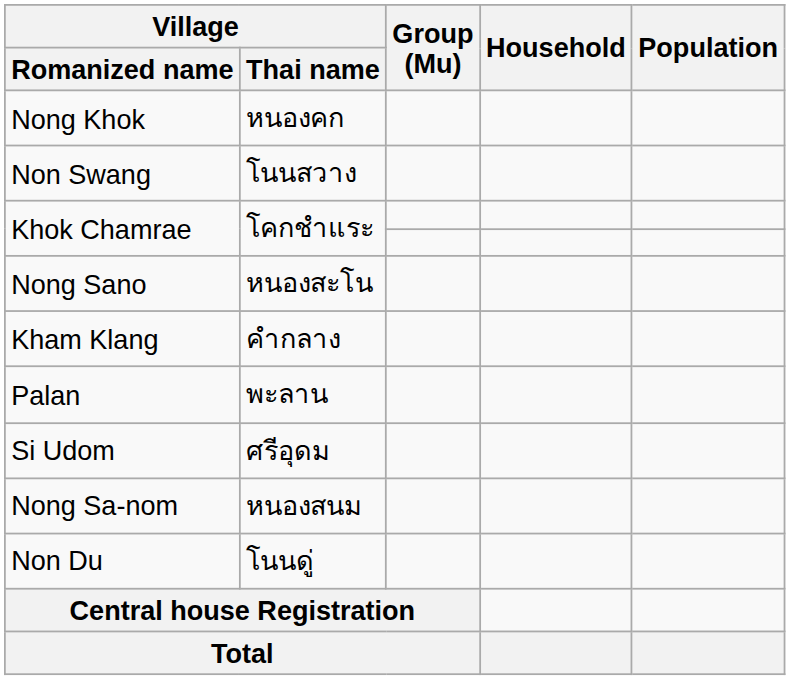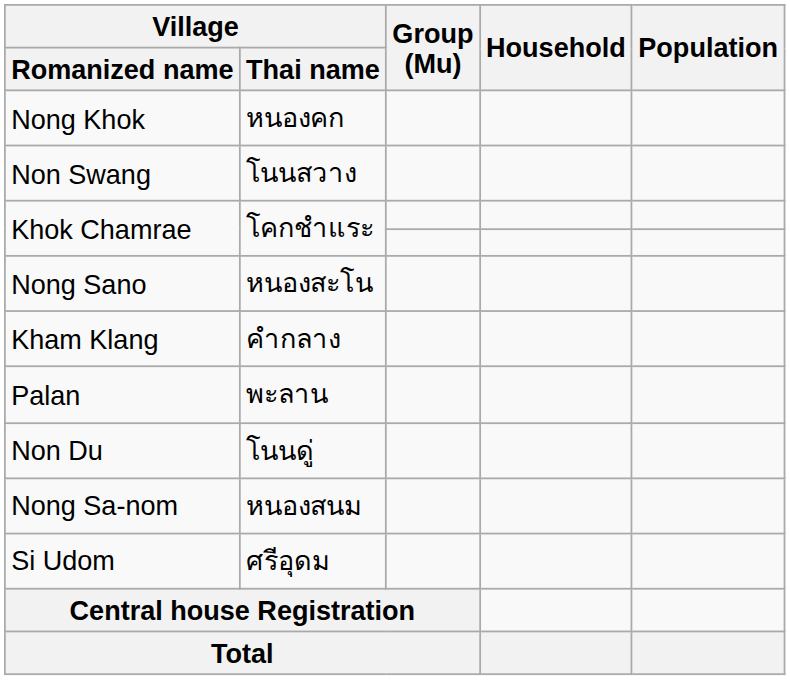 <table class="wikitable" style="font-size: 95%";>
 <tr>
 <th colspan=2>Village</th>
 <th rowspan=2>Group<br>(Mu)</th>
 <th rowspan=2>Household</th>
 <th rowspan=2>Population</th>
 </tr>
 <tr>
 <th>Romanized name</th>
 <th>Thai name</th>
 </tr>
 <tr>
 <td>Nong Khok</td>
 <td>หนองคก</td>
 <td></td>
 <td></td>
 <td></td>
 </tr>
 <tr>
 <td>Non Swang</td>
 <td>โนนสวาง</td>
 <td></td>
 <td></td>
 <td></td>
 </tr>
 <tr>
 <td rowspan=2>Khok Chamrae</td>
 <td rowspan=2>โคกชำแระ</td>
 <td></td>
 <td></td>
 <td></td>
 </tr>
 <tr>
 <td></td>
 <td></td>
 <td></td>
 </tr>
 <tr>
 <td>Nong Sano</td>
 <td>หนองสะโน</td>
 <td></td>
 <td></td>
 <td></td>
 </tr>
 <tr>
 <td>Kham Klang</td>
 <td>คำกลาง</td>
 <td></td>
 <td></td>
 <td></td>
 </tr>
 <tr>
 <td>Palan</td>
 <td>พะลาน</td>
 <td></td>
 <td></td>
 <td></td>
 </tr>
 <tr>
-<td>Si Udom</td>
-<td>ศรีอุดม</td>
+<td>Non Du</td>
+<td>โนนดู่</td>
 <td></td>
 <td></td>
 <td></td>
 </tr>
 <tr>
 <td>Nong Sa-nom</td>
 <td>หนองสนม</td>
 <td></td>
 <td></td>
 <td></td>
 </tr>
 <tr>
-<td>Non Du</td>
-<td>โนนดู่</td>
+<td>Si Udom</td>
+<td>ศรีอุดม</td>
 <td></td>
 <td></td>
 <td></td>
 </tr>
 <tr>
 <th colspan=3 align=center>Central house Registration</th>
 <td></td>
 <td></td>
 </tr>
 <tr>
 <th colspan=3>Total</th>
 <th></th>
 <th></th>
 </tr>
 </table>
